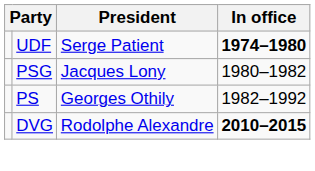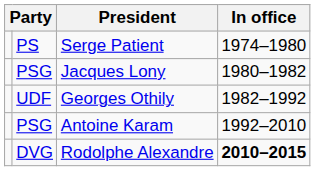 <table class="wikitable">
 <tr>
 <th colspan="2">Party</th>
 <th>President</th>
 <th>In office</th>
 </tr>
 <tr>
 <td></td>
-<td><a href='#'>UDF</a></td>
+<td><a href='#'>PS</a></td>
 <td><a href='#'>Serge Patient</a></td>
-<td><strong>1974–1980</strong></td>
+<td>1974–1980</td>
 </tr>
 <tr>
 <td></td>
 <td><a href='#'>PSG</a></td>
 <td><a href='#'>Jacques Lony</a></td>
 <td>1980–1982</td>
 </tr>
 <tr>
 <td></td>
-<td><a href='#'>PS</a></td>
+<td><a href='#'>UDF</a></td>
 <td><a href='#'>Georges Othily</a></td>
 <td>1982–1992</td>
+</tr>
+<tr>
+<td></td>
+<td><a href='#'>PSG</a></td>
+<td><a href='#'>Antoine Karam</a></td>
+<td>1992–2010</td>
 </tr>
 <tr>
 <td></td>
 <td><a href='#'>DVG</a></td>
 <td><a href='#'>Rodolphe Alexandre</a></td>
 <td><strong>2010–2015</strong></td>
 </tr>
 </table>
